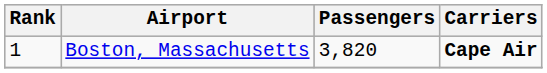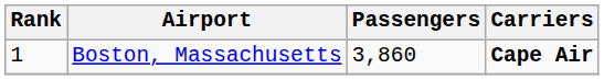 <table class="wikitable sortable" style="font-size: 95%" width= align=>
 <tr>
 <th>Rank</th>
 <th>Airport</th>
 <th>Passengers</th>
 <th>Carriers</th>
 </tr>
 <tr>
 <td>1</td>
 <td> <a href='#'>Boston, Massachusetts</a></td>
-<td>3,820</td>
+<td>3,860</td>
 <td><strong>Cape Air</strong></td>
 </tr>
 <tr>
 </tr>
 </table>
